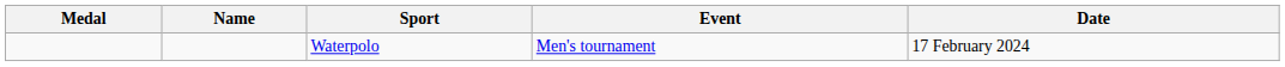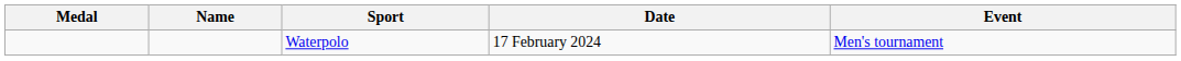 <table class="wikitable sortable" style="font-size:90%; width:70%;">
 <tr>
 <th>Medal</th>
 <th>Name</th>
 <th>Sport</th>
+<th>Date</th>
 <th>Event</th>
-<th>Date</th>
 </tr>
 <tr>
 <td></td>
 <td></td>
 <td><a href='#'>Waterpolo</a></td>
+<td>17 February 2024</td>
 <td><a href='#'>Men's tournament</a></td>
-<td>17 February 2024</td>
 </tr>
 </table>
